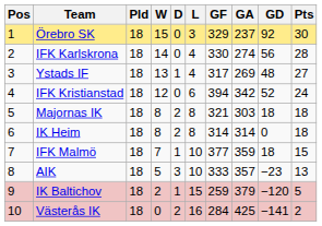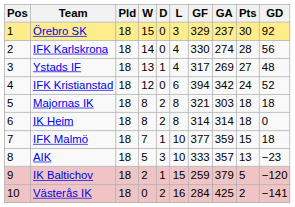 <table class="wikitable">
 <tr>
 <th><span>Pos</span></th>
 <th>Team</th>
 <th><span>Pld</span></th>
 <th><span>W</span></th>
 <th><span>D</span></th>
 <th><span>L</span></th>
 <th><span>GF</span></th>
 <th><span>GA</span></th>
+<th><span>Pts</span></th>
 <th><span>GD</span></th>
-<th><span>Pts</span></th>
 </tr>
 <tr style="background:#ffec8b">
 <td>1</td>
 <td><a href='#'>Örebro SK</a></td>
 <td>18</td>
 <td>15</td>
 <td>0</td>
 <td>3</td>
 <td>329</td>
 <td>237</td>
+<td>30</td>
 <td>92</td>
-<td>30</td>
 </tr>
 <tr>
 <td>2</td>
 <td><a href='#'>IFK Karlskrona</a></td>
 <td>18</td>
 <td>14</td>
 <td>0</td>
 <td>4</td>
 <td>330</td>
 <td>274</td>
+<td>28</td>
 <td>56</td>
-<td>28</td>
 </tr>
 <tr>
 <td>3</td>
 <td><a href='#'>Ystads IF</a></td>
 <td>18</td>
 <td>13</td>
 <td>1</td>
 <td>4</td>
 <td>317</td>
 <td>269</td>
+<td>27</td>
 <td>48</td>
-<td>27</td>
 </tr>
 <tr>
 <td>4</td>
 <td><a href='#'>IFK Kristianstad</a></td>
 <td>18</td>
 <td>12</td>
 <td>0</td>
 <td>6</td>
 <td>394</td>
 <td>342</td>
+<td>24</td>
 <td>52</td>
-<td>24</td>
 </tr>
 <tr>
 <td>5</td>
 <td><a href='#'>Majornas IK</a></td>
 <td>18</td>
 <td>8</td>
 <td>2</td>
 <td>8</td>
 <td>321</td>
 <td>303</td>
 <td>18</td>
 <td>18</td>
 </tr>
 <tr>
 <td>6</td>
 <td><a href='#'>IK Heim</a></td>
 <td>18</td>
 <td>8</td>
 <td>2</td>
 <td>8</td>
 <td>314</td>
 <td>314</td>
+<td>18</td>
 <td>0</td>
-<td>18</td>
 </tr>
 <tr>
 <td>7</td>
 <td><a href='#'>IFK Malmö</a></td>
 <td>18</td>
 <td>7</td>
 <td>1</td>
 <td>10</td>
 <td>377</td>
 <td>359</td>
+<td>15</td>
 <td>18</td>
-<td>15</td>
 </tr>
 <tr>
 <td>8</td>
 <td><a href='#'>AIK</a></td>
 <td>18</td>
 <td>5</td>
 <td>3</td>
 <td>10</td>
 <td>333</td>
 <td>357</td>
+<td>13</td>
 <td>−23</td>
-<td>13</td>
 </tr>
 <tr align="left" style="background:#f0c4c4;">
 <td>9</td>
 <td><a href='#'>IK Baltichov</a></td>
 <td>18</td>
 <td>2</td>
 <td>1</td>
 <td>15</td>
 <td>259</td>
 <td>379</td>
+<td>5</td>
 <td>−120</td>
-<td>5</td>
 </tr>
 <tr align="left" style="background:#f0c4c4;">
 <td>10</td>
 <td><a href='#'>Västerås IK</a></td>
 <td>18</td>
 <td>0</td>
 <td>2</td>
 <td>16</td>
 <td>284</td>
 <td>425</td>
+<td>2</td>
 <td>−141</td>
-<td>2</td>
 </tr>
 </table>
